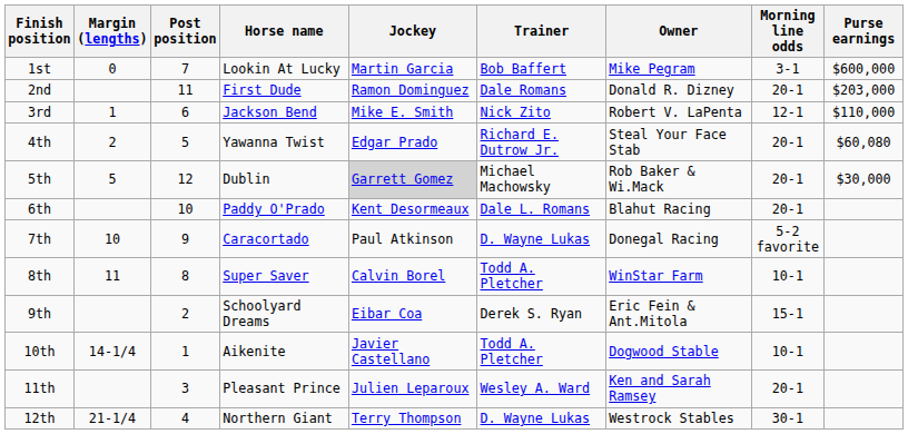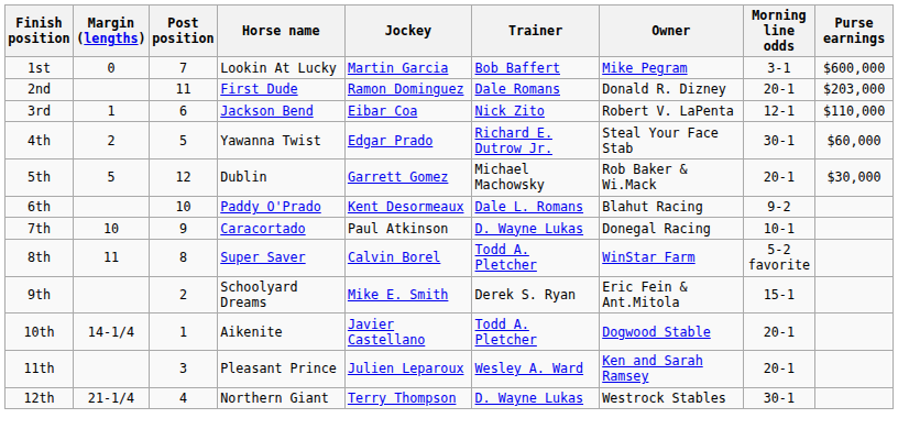 <table class="wikitable sortable" | border="2" cellpadding="1" style="border-collapse: collapse; font-size:90%">
 <tr>
 <th width="45px">Finish <br> position</th>
 <th width="45px">Margin<br> <span>(<a href='#'>lengths</a>)</span></th>
 <th width="40px">Post <br> position</th>
 <th width="110px">Horse name</th>
 <th width="110px">Jockey</th>
 <th width="110px">Trainer</th>
 <th width="125px">Owner</th>
 <th width="60px">Morning line <br> odds</th>
 <th width="65px">Purse <br> earnings</th>
 </tr>
 <tr>
 <td align=center>1<span>st</span></td>
 <td align=center>0</td>
 <td align=center>7</td>
 <td>Lookin At Lucky</td>
 <td><a href='#'>Martin Garcia</a></td>
 <td><a href='#'>Bob Baffert</a></td>
 <td><a href='#'>Mike Pegram</a></td>
 <td align=center>3-1</td>
 <td align=center>$600,000</td>
 </tr>
 <tr>
 <td align=center>2<span>nd</span></td>
 <td align=center></td>
 <td align=center>11</td>
 <td><a href='#'>First Dude</a></td>
 <td><a href='#'>Ramon Dominguez</a></td>
 <td><a href='#'>Dale Romans</a></td>
 <td>Donald R. Dizney</td>
 <td align=center>20-1</td>
 <td align=center>$203,000</td>
 </tr>
 <tr>
 <td align=center>3<span>rd</span></td>
 <td align=center>1</td>
 <td align=center>6</td>
 <td><a href='#'>Jackson Bend</a></td>
-<td><a href='#'>Mike E. Smith</a></td>
+<td><a href='#'>Eibar Coa</a></td>
 <td><a href='#'>Nick Zito</a></td>
 <td>Robert V. LaPenta</td>
 <td align=center>12-1</td>
 <td align=center>$110,000</td>
 </tr>
 <tr>
 <td align=center>4<span>th</span></td>
 <td align=center>2</td>
 <td align=center>5</td>
 <td>Yawanna Twist</td>
 <td><a href='#'>Edgar Prado</a></td>
 <td><a href='#'>Richard E. Dutrow Jr.</a></td>
 <td>Steal Your Face Stab</td>
-<td align=center>20-1</td>
-<td align=center>$60,080</td>
+<td align=center>30-1</td>
+<td align=center>$60,000</td>
 </tr>
 <tr>
 <td align=center>5<span>th</span></td>
 <td align=center>5</td>
 <td align=center>12</td>
 <td>Dublin</td>
-<td style="background: lightgrey;"><a href='#'>Garrett Gomez</a></td>
+<td><a href='#'>Garrett Gomez</a></td>
 <td>Michael Machowsky</td>
 <td>Rob Baker & Wi.Mack</td>
 <td align=center>20-1</td>
 <td align=center>$30,000</td>
 </tr>
 <tr>
 <td align=center>6<span>th</span></td>
 <td align=center></td>
 <td align=center>10</td>
 <td><a href='#'>Paddy O'Prado</a></td>
 <td><a href='#'>Kent Desormeaux</a></td>
 <td><a href='#'>Dale L. Romans</a></td>
 <td>Blahut Racing</td>
-<td align=center>20-1</td>
+<td align=center>9-2</td>
 <td></td>
 </tr>
 <tr>
 <td align=center>7<span>th</span></td>
 <td align=center>10</td>
 <td align=center>9</td>
 <td><a href='#'>Caracortado</a></td>
 <td>Paul Atkinson</td>
 <td><a href='#'>D. Wayne Lukas</a></td>
 <td>Donegal Racing</td>
-<td align=center>5-2 <br> <span>favorite</span></td>
+<td align=center>10-1</td>
 <td></td>
 </tr>
 <tr>
 <td align=center>8<span>th</span></td>
 <td align=center>11</td>
 <td align=center>8</td>
 <td><a href='#'>Super Saver</a></td>
 <td><a href='#'>Calvin Borel</a></td>
 <td><a href='#'>Todd A. Pletcher</a></td>
 <td><a href='#'>WinStar Farm</a></td>
-<td align=center>10-1</td>
+<td align=center>5-2 <br> <span>favorite</span></td>
 <td></td>
 </tr>
 <tr>
 <td align=center>9<span>th</span></td>
 <td align=center></td>
 <td align=center>2</td>
 <td>Schoolyard Dreams</td>
-<td><a href='#'>Eibar Coa</a></td>
+<td><a href='#'>Mike E. Smith</a></td>
 <td>Derek S. Ryan</td>
 <td>Eric Fein & Ant.Mitola</td>
 <td align=center>15-1</td>
 <td></td>
 </tr>
 <tr>
 <td align=center>10<span>th</span></td>
 <td align=center>14-1/4</td>
 <td align=center>1</td>
 <td>Aikenite</td>
 <td><a href='#'>Javier Castellano</a></td>
 <td><a href='#'>Todd A. Pletcher</a></td>
 <td><a href='#'>Dogwood Stable</a></td>
-<td align=center>10-1</td>
+<td align=center>20-1</td>
 <td></td>
 </tr>
 <tr>
 <td align=center>11<span>th</span></td>
 <td align=center></td>
 <td align=center>3</td>
 <td>Pleasant Prince</td>
 <td><a href='#'>Julien Leparoux</a></td>
 <td><a href='#'>Wesley A. Ward</a></td>
 <td><a href='#'>Ken and Sarah Ramsey</a></td>
 <td align=center>20-1</td>
 <td></td>
 </tr>
 <tr>
 <td align=center>12<span>th</span></td>
 <td align=center>21-1/4</td>
 <td align=center>4</td>
 <td>Northern Giant</td>
 <td><a href='#'>Terry Thompson</a></td>
 <td><a href='#'>D. Wayne Lukas</a></td>
 <td>Westrock Stables</td>
 <td align=center>30-1</td>
 <td></td>
 </tr>
 </table>
